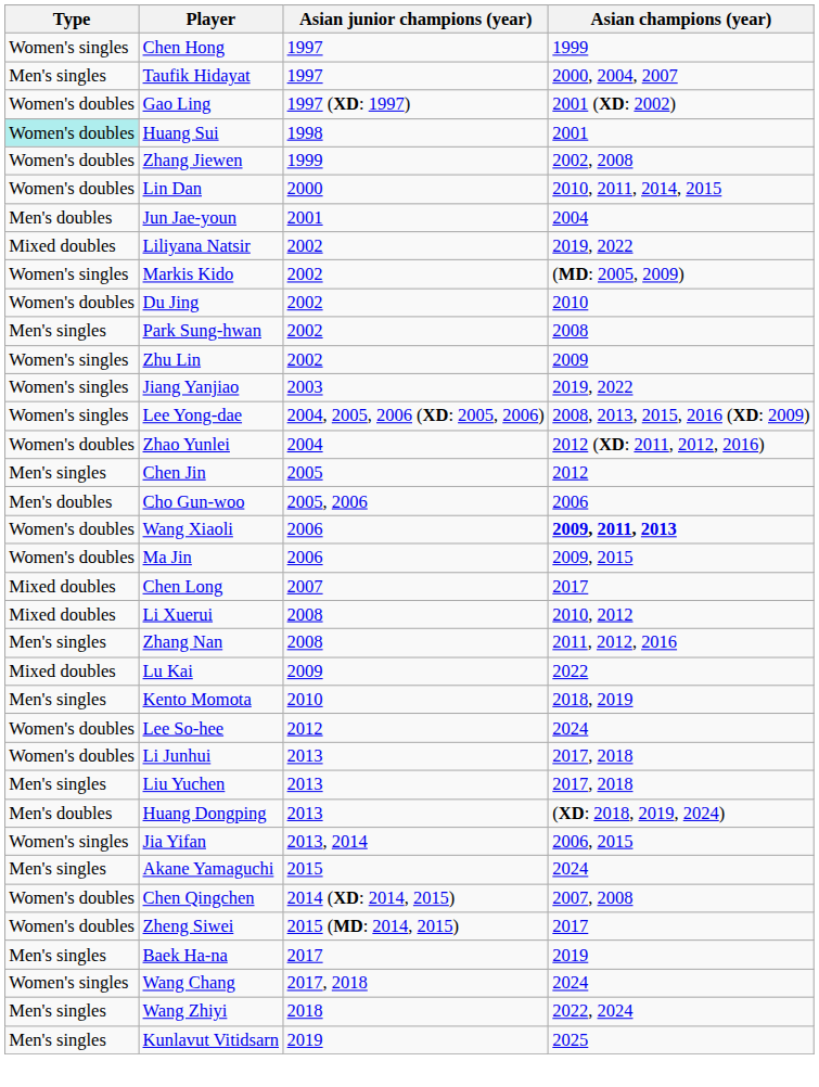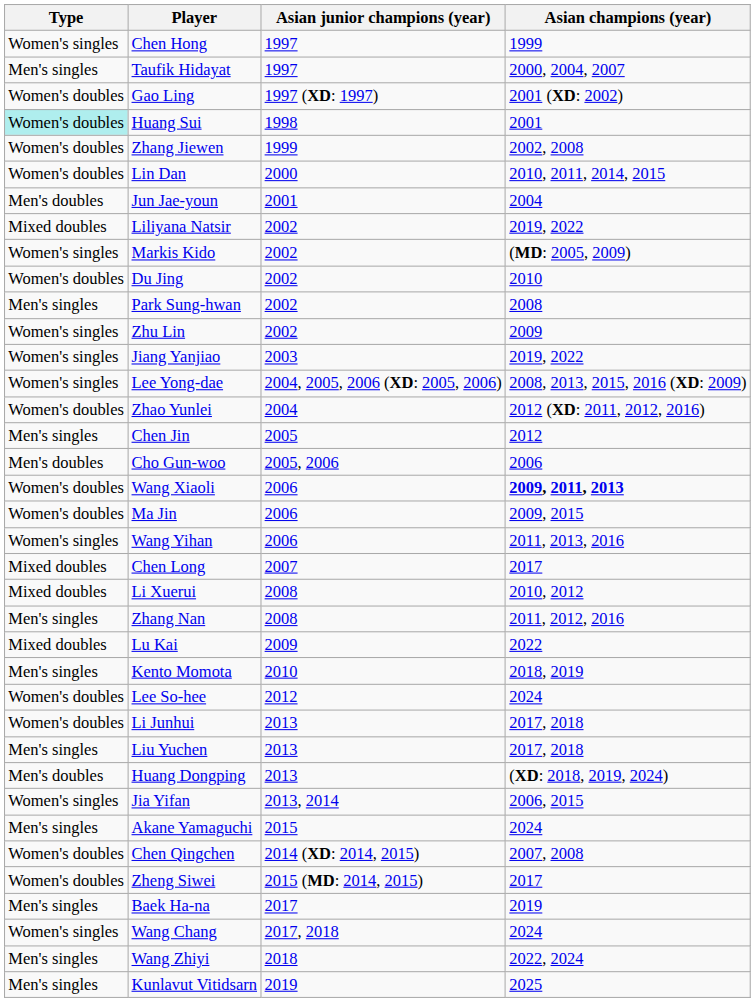 <table class="wikitable">
 <tr>
 <th>Type</th>
 <th>Player</th>
 <th>Asian junior champions (year)</th>
 <th>Asian champions (year)</th>
 </tr>
 <tr>
 <td>Women's singles</td>
 <td> <a href='#'>Chen Hong</a></td>
 <td><a href='#'>1997</a></td>
 <td><a href='#'>1999</a></td>
 </tr>
 <tr>
 <td>Men's singles</td>
 <td> <a href='#'>Taufik Hidayat</a></td>
 <td><a href='#'>1997</a></td>
 <td><a href='#'>2000</a>, <a href='#'>2004</a>, <a href='#'>2007</a></td>
 </tr>
 <tr>
 <td>Women's doubles</td>
 <td> <a href='#'>Gao Ling</a></td>
 <td><a href='#'>1997</a> (<strong>XD</strong>: <a href='#'>1997</a>)</td>
 <td><a href='#'>2001</a> (<strong>XD</strong>: <a href='#'>2002</a>)</td>
 </tr>
 <tr>
 <td style="background: paleturquoise;">Women's doubles</td>
 <td> <a href='#'>Huang Sui</a></td>
 <td><a href='#'>1998</a></td>
 <td><a href='#'>2001</a></td>
 </tr>
 <tr>
 <td>Women's doubles</td>
 <td> <a href='#'>Zhang Jiewen</a></td>
 <td><a href='#'>1999</a></td>
 <td><a href='#'>2002</a>, <a href='#'>2008</a></td>
 </tr>
 <tr>
 <td>Women's doubles</td>
 <td> <a href='#'>Lin Dan</a></td>
 <td><a href='#'>2000</a></td>
 <td><a href='#'>2010</a>, <a href='#'>2011</a>, <a href='#'>2014</a>, <a href='#'>2015</a></td>
 </tr>
 <tr>
 <td>Men's doubles</td>
 <td> <a href='#'>Jun Jae-youn</a></td>
 <td><a href='#'>2001</a></td>
 <td><a href='#'>2004</a></td>
 </tr>
 <tr>
 <td>Mixed doubles</td>
 <td> <a href='#'>Liliyana Natsir</a></td>
 <td><a href='#'>2002</a></td>
 <td><a href='#'>2019</a>, <a href='#'>2022</a></td>
 </tr>
 <tr>
 <td>Women's singles</td>
 <td> <a href='#'>Markis Kido</a></td>
 <td><a href='#'>2002</a></td>
 <td>(<strong>MD</strong>: <a href='#'>2005</a>, <a href='#'>2009</a>)</td>
 </tr>
 <tr>
 <td>Women's doubles</td>
 <td> <a href='#'>Du Jing</a></td>
 <td><a href='#'>2002</a></td>
 <td><a href='#'>2010</a></td>
 </tr>
 <tr>
 <td>Men's singles</td>
 <td> <a href='#'>Park Sung-hwan</a></td>
 <td><a href='#'>2002</a></td>
 <td><a href='#'>2008</a></td>
 </tr>
 <tr>
 <td>Women's singles</td>
 <td> <a href='#'>Zhu Lin</a></td>
 <td><a href='#'>2002</a></td>
 <td><a href='#'>2009</a></td>
 </tr>
 <tr>
 <td>Women's singles</td>
 <td> <a href='#'>Jiang Yanjiao</a></td>
 <td><a href='#'>2003</a></td>
 <td><a href='#'>2019</a>, <a href='#'>2022</a></td>
 </tr>
 <tr>
 <td>Women's singles</td>
 <td> <a href='#'>Lee Yong-dae</a></td>
 <td><a href='#'>2004</a>, <a href='#'>2005</a>, <a href='#'>2006</a> (<strong>XD</strong>: <a href='#'>2005</a>, <a href='#'>2006</a>)</td>
 <td><a href='#'>2008</a>, <a href='#'>2013</a>, <a href='#'>2015</a>, <a href='#'>2016</a> (<strong>XD</strong>: <a href='#'>2009</a>)</td>
 </tr>
 <tr>
 <td>Women's doubles</td>
 <td> <a href='#'>Zhao Yunlei</a></td>
 <td><a href='#'>2004</a></td>
 <td><a href='#'>2012</a> (<strong>XD</strong>: <a href='#'>2011</a>, <a href='#'>2012</a>, <a href='#'>2016</a>)</td>
 </tr>
 <tr>
 <td>Men's singles</td>
 <td> <a href='#'>Chen Jin</a></td>
 <td><a href='#'>2005</a></td>
 <td><a href='#'>2012</a></td>
 </tr>
 <tr>
 <td>Men's doubles</td>
 <td> <a href='#'>Cho Gun-woo</a></td>
 <td><a href='#'>2005</a>, <a href='#'>2006</a></td>
 <td><a href='#'>2006</a></td>
 </tr>
 <tr>
 <td>Women's doubles</td>
 <td> <a href='#'>Wang Xiaoli</a></td>
 <td><a href='#'>2006</a></td>
 <td><strong><a href='#'>2009</a>, <a href='#'>2011</a>, <a href='#'>2013</a></strong></td>
 </tr>
 <tr>
 <td>Women's doubles</td>
 <td> <a href='#'>Ma Jin</a></td>
 <td><a href='#'>2006</a></td>
 <td><a href='#'>2009</a>, <a href='#'>2015</a></td>
 </tr>
 <tr>
+<td>Women's singles</td>
+<td> <a href='#'>Wang Yihan</a></td>
+<td><a href='#'>2006</a></td>
+<td><a href='#'>2011</a>, <a href='#'>2013</a>, <a href='#'>2016</a></td>
+</tr>
+<tr>
 <td>Mixed doubles</td>
 <td> <a href='#'>Chen Long</a></td>
 <td><a href='#'>2007</a></td>
 <td><a href='#'>2017</a></td>
 </tr>
 <tr>
 <td>Mixed doubles</td>
 <td> <a href='#'>Li Xuerui</a></td>
 <td><a href='#'>2008</a></td>
 <td><a href='#'>2010</a>, <a href='#'>2012</a></td>
 </tr>
 <tr>
 <td>Men's singles</td>
 <td> <a href='#'>Zhang Nan</a></td>
 <td><a href='#'>2008</a></td>
 <td><a href='#'>2011</a>, <a href='#'>2012</a>, <a href='#'>2016</a></td>
 </tr>
 <tr>
 <td>Mixed doubles</td>
 <td> <a href='#'>Lu Kai</a></td>
 <td><a href='#'>2009</a></td>
 <td><a href='#'>2022</a></td>
 </tr>
 <tr>
 <td>Men's singles</td>
 <td> <a href='#'>Kento Momota</a></td>
 <td><a href='#'>2010</a></td>
 <td><a href='#'>2018</a>, <a href='#'>2019</a></td>
 </tr>
 <tr>
 <td>Women's doubles</td>
 <td> <a href='#'>Lee So-hee</a></td>
 <td><a href='#'>2012</a></td>
 <td><a href='#'>2024</a></td>
 </tr>
 <tr>
 <td>Women's doubles</td>
 <td> <a href='#'>Li Junhui</a></td>
 <td><a href='#'>2013</a></td>
 <td><a href='#'>2017</a>, <a href='#'>2018</a></td>
 </tr>
 <tr>
 <td>Men's singles</td>
 <td> <a href='#'>Liu Yuchen</a></td>
 <td><a href='#'>2013</a></td>
 <td><a href='#'>2017</a>, <a href='#'>2018</a></td>
 </tr>
 <tr>
 <td>Men's doubles</td>
 <td> <a href='#'>Huang Dongping</a></td>
 <td><a href='#'>2013</a></td>
 <td>(<strong>XD</strong>: <a href='#'>2018</a>, <a href='#'>2019</a>, <a href='#'>2024</a>)</td>
 </tr>
 <tr>
 <td>Women's singles</td>
 <td> <a href='#'>Jia Yifan</a></td>
 <td><a href='#'>2013</a>, <a href='#'>2014</a></td>
 <td><a href='#'>2006</a>, <a href='#'>2015</a></td>
 </tr>
 <tr>
 <td>Men's singles</td>
 <td> <a href='#'>Akane Yamaguchi</a></td>
 <td><a href='#'>2015</a></td>
 <td><a href='#'>2024</a></td>
 </tr>
 <tr>
 <td>Women's doubles</td>
 <td> <a href='#'>Chen Qingchen</a></td>
 <td><a href='#'>2014</a> (<strong>XD</strong>: <a href='#'>2014</a>, <a href='#'>2015</a>)</td>
 <td><a href='#'>2007</a>, <a href='#'>2008</a></td>
 </tr>
 <tr>
 <td>Women's doubles</td>
 <td> <a href='#'>Zheng Siwei</a></td>
 <td><a href='#'>2015</a> (<strong>MD</strong>: <a href='#'>2014</a>, <a href='#'>2015</a>)</td>
 <td><a href='#'>2017</a></td>
 </tr>
 <tr>
 <td>Men's singles</td>
 <td> <a href='#'>Baek Ha-na</a></td>
 <td><a href='#'>2017</a></td>
 <td><a href='#'>2019</a></td>
 </tr>
 <tr>
 <td>Women's singles</td>
 <td> <a href='#'>Wang Chang</a></td>
 <td><a href='#'>2017</a>, <a href='#'>2018</a></td>
 <td><a href='#'>2024</a></td>
 </tr>
 <tr>
 <td>Men's singles</td>
 <td> <a href='#'>Wang Zhiyi</a></td>
 <td><a href='#'>2018</a></td>
 <td><a href='#'>2022</a>, <a href='#'>2024</a></td>
 </tr>
 <tr>
 <td>Men's singles</td>
 <td> <a href='#'>Kunlavut Vitidsarn</a></td>
 <td><a href='#'>2019</a></td>
 <td><a href='#'>2025</a></td>
 </tr>
 </table>
